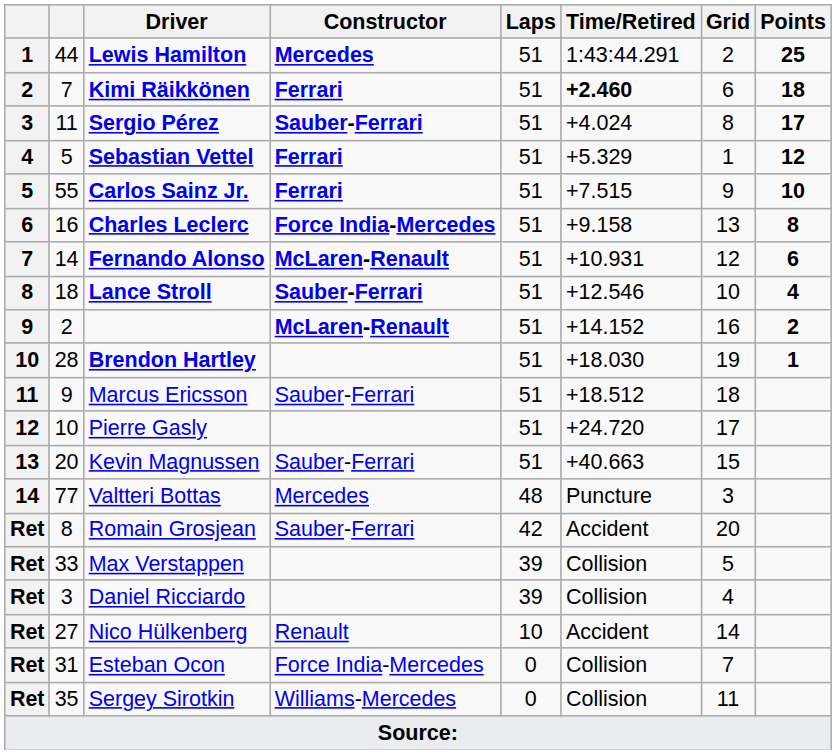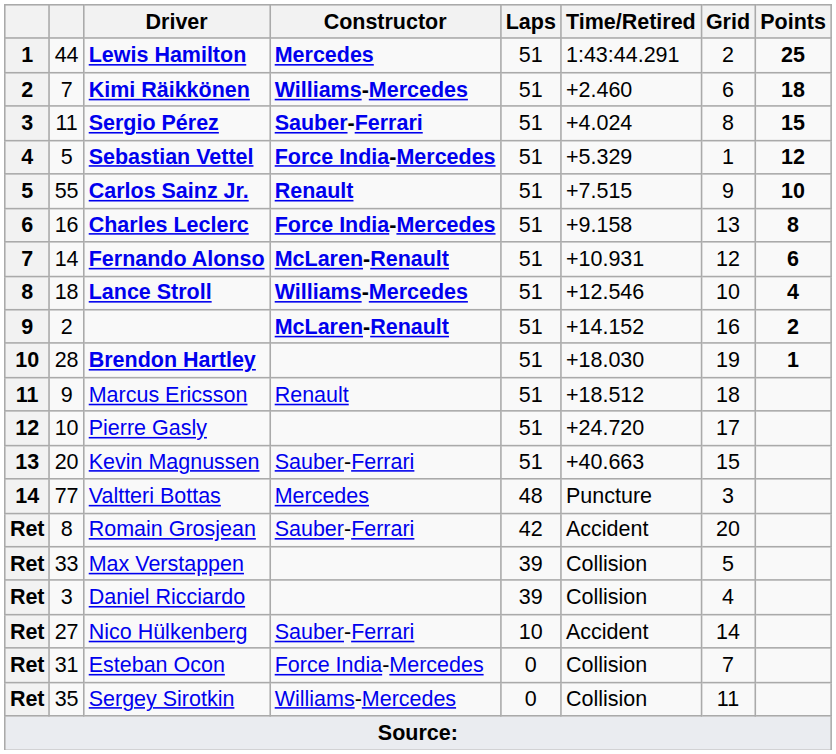 <table class="wikitable sortable" style="font-size: 85%;">
 <tr>
 <th></th>
 <th></th>
 <th>Driver</th>
 <th>Constructor</th>
 <th class="unsortable">Laps</th>
 <th class="unsortable">Time/Retired</th>
 <th>Grid</th>
 <th>Points</th>
 </tr>
 <tr>
 <th>1</th>
 <td align="center">44</td>
 <td data-sort-value="HAM"> <strong><a href='#'>Lewis Hamilton</a></strong></td>
 <td><strong><a href='#'>Mercedes</a></strong></td>
 <td align="center">51</td>
 <td>1:43:44.291</td>
 <td align="center">2</td>
 <td align="center"><strong>25</strong></td>
 </tr>
 <tr>
 <th>2</th>
 <td align="center">7</td>
 <td data-sort-value="RAI"> <strong><a href='#'>Kimi Räikkönen</a></strong></td>
-<td><strong><a href='#'>Ferrari</a></strong></td>
+<td><strong><a href='#'>Williams</a>-<a href='#'>Mercedes</a></strong></td>
 <td align="center">51</td>
-<td><strong>+2.460</strong></td>
+<td>+2.460</td>
 <td align="center">6</td>
 <td align="center"><strong>18</strong></td>
 </tr>
 <tr>
 <th>3</th>
 <td align="center">11</td>
 <td data-sort-value="PER"> <strong><a href='#'>Sergio Pérez</a></strong></td>
 <td><strong><a href='#'>Sauber</a>-<a href='#'>Ferrari</a></strong></td>
 <td align="center">51</td>
 <td>+4.024</td>
 <td align="center">8</td>
-<td align="center"><strong>17</strong></td>
+<td align="center"><strong>15</strong></td>
 </tr>
 <tr>
 <th>4</th>
 <td align="center">5</td>
 <td data-sort-value="VET"> <strong><a href='#'>Sebastian Vettel</a></strong></td>
-<td><strong><a href='#'>Ferrari</a></strong></td>
+<td><strong><a href='#'>Force India</a>-<a href='#'>Mercedes</a></strong></td>
 <td align="center">51</td>
 <td>+5.329</td>
 <td align="center">1</td>
 <td align="center"><strong>12</strong></td>
 </tr>
 <tr>
 <th>5</th>
 <td align="center">55</td>
 <td data-sort-value="SAI"> <strong><a href='#'>Carlos Sainz Jr.</a></strong></td>
-<td><strong><a href='#'>Ferrari</a></strong></td>
+<td><strong><a href='#'>Renault</a></strong></td>
 <td align="center">51</td>
 <td>+7.515</td>
 <td align="center">9</td>
 <td align="center"><strong>10</strong></td>
 </tr>
 <tr>
 <th>6</th>
 <td align="center">16</td>
 <td data-sort-value="LEC"> <strong><a href='#'>Charles Leclerc</a></strong></td>
 <td><strong><a href='#'>Force India</a>-<a href='#'>Mercedes</a></strong></td>
 <td align="center">51</td>
 <td>+9.158</td>
 <td align="center">13</td>
 <td align="center"><strong>8</strong></td>
 </tr>
 <tr>
 <th>7</th>
 <td align="center">14</td>
 <td data-sort-value="ALO"> <strong><a href='#'>Fernando Alonso</a></strong></td>
 <td><strong><a href='#'>McLaren</a>-<a href='#'>Renault</a></strong></td>
 <td align="center">51</td>
 <td>+10.931</td>
 <td align="center">12</td>
 <td align="center"><strong>6</strong></td>
 </tr>
 <tr>
 <th>8</th>
 <td align="center">18</td>
 <td data-sort-value="STR"> <strong><a href='#'>Lance Stroll</a></strong></td>
-<td><strong><a href='#'>Sauber</a>-<a href='#'>Ferrari</a></strong></td>
+<td><strong><a href='#'>Williams</a>-<a href='#'>Mercedes</a></strong></td>
 <td align="center">51</td>
 <td>+12.546</td>
 <td align="center">10</td>
 <td align="center"><strong>4</strong></td>
 </tr>
 <tr>
 <th>9</th>
 <td align="center">2</td>
 <td data-sort-value="VAN"></td>
 <td><strong><a href='#'>McLaren</a>-<a href='#'>Renault</a></strong></td>
 <td align="center">51</td>
 <td>+14.152</td>
 <td align="center">16</td>
 <td align="center"><strong>2</strong></td>
 </tr>
 <tr>
 <th>10</th>
 <td align="center">28</td>
 <td data-sort-value="HAR"> <strong><a href='#'>Brendon Hartley</a></strong></td>
 <td><strong></strong></td>
 <td align="center">51</td>
 <td>+18.030</td>
 <td align="center">19</td>
 <td align="center"><strong>1</strong></td>
 </tr>
 <tr>
 <th>11</th>
 <td align="center">9</td>
 <td data-sort-value="ERI"> <a href='#'>Marcus Ericsson</a></td>
-<td><a href='#'>Sauber</a>-<a href='#'>Ferrari</a></td>
+<td><a href='#'>Renault</a></td>
 <td align="center">51</td>
 <td>+18.512</td>
 <td align="center">18</td>
 <td align="center"></td>
 </tr>
 <tr>
 <th>12</th>
 <td align="center">10</td>
 <td data-sort-value="GAS"> <a href='#'>Pierre Gasly</a></td>
 <td></td>
 <td align="center">51</td>
 <td>+24.720</td>
 <td align="center">17</td>
 <td align="center"></td>
 </tr>
 <tr>
 <th>13</th>
 <td align="center">20</td>
 <td data-sort-value="MAG"> <a href='#'>Kevin Magnussen</a></td>
 <td><a href='#'>Sauber</a>-<a href='#'>Ferrari</a></td>
 <td align="center">51</td>
 <td>+40.663</td>
 <td align="center">15</td>
 <td align="center"></td>
 </tr>
 <tr>
 <th>14</th>
 <td align="center">77</td>
 <td data-sort-value="BOT"> <a href='#'>Valtteri Bottas</a></td>
 <td><a href='#'>Mercedes</a></td>
 <td align="center">48</td>
 <td>Puncture</td>
 <td align="center">3</td>
 <td align="center"></td>
 </tr>
 <tr>
 <th data-sort-value="15">Ret</th>
 <td align="center">8</td>
 <td data-sort-value="GRO"> <a href='#'>Romain Grosjean</a></td>
 <td><a href='#'>Sauber</a>-<a href='#'>Ferrari</a></td>
 <td align="center">42</td>
 <td>Accident</td>
 <td align="center">20</td>
 <td align="center"></td>
 </tr>
 <tr>
 <th data-sort-value="16">Ret</th>
 <td align="center">33</td>
 <td data-sort-value="VER"> <a href='#'>Max Verstappen</a></td>
 <td></td>
 <td align="center">39</td>
 <td>Collision</td>
 <td align="center">5</td>
 <td align="center"></td>
 </tr>
 <tr>
 <th data-sort-value="17">Ret</th>
 <td align="center">3</td>
 <td data-sort-value="RIC"> <a href='#'>Daniel Ricciardo</a></td>
 <td></td>
 <td align="center">39</td>
 <td>Collision</td>
 <td align="center">4</td>
 <td align="center"></td>
 </tr>
 <tr>
 <th data-sort-value="18">Ret</th>
 <td align="center">27</td>
 <td data-sort-value="HUL"> <a href='#'>Nico Hülkenberg</a></td>
-<td><a href='#'>Renault</a></td>
+<td><a href='#'>Sauber</a>-<a href='#'>Ferrari</a></td>
 <td align="center">10</td>
 <td>Accident</td>
 <td align="center">14</td>
 <td align="center"></td>
 </tr>
 <tr>
 <th data-sort-value="19">Ret</th>
 <td align="center">31</td>
 <td data-sort-value="OCO"> <a href='#'>Esteban Ocon</a></td>
 <td><a href='#'>Force India</a>-<a href='#'>Mercedes</a></td>
 <td align="center">0</td>
 <td>Collision</td>
 <td align="center">7</td>
 <td align="center"></td>
 </tr>
 <tr>
 <th data-sort-value="20">Ret</th>
 <td align="center">35</td>
 <td data-sort-value="SIR"> <a href='#'>Sergey Sirotkin</a></td>
 <td><a href='#'>Williams</a>-<a href='#'>Mercedes</a></td>
 <td align="center">0</td>
 <td>Collision</td>
 <td align="center">11</td>
 <td align="center"></td>
 </tr>
 <tr class="sortbottom">
 <td style="background:#eaecf0; text-align:center;" colspan="8"><strong>Source:</strong></td>
 </tr>
 <tr>
 </tr>
 </table>
